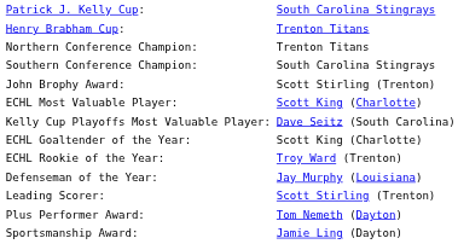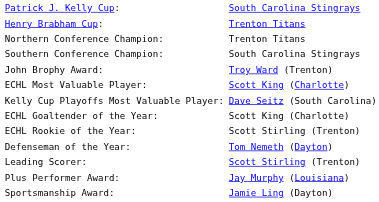 <table cellpadding="3" cellspacing="1">
 <tr>
 <td><a href='#'>Patrick J. Kelly Cup</a>:</td>
 <td><a href='#'>South Carolina Stingrays</a></td>
 </tr>
 <tr>
 <td><a href='#'>Henry Brabham Cup</a>:</td>
 <td><a href='#'>Trenton Titans</a></td>
 </tr>
 <tr>
 <td>Northern Conference Champion:</td>
 <td>Trenton Titans</td>
 </tr>
 <tr>
 <td>Southern Conference Champion:</td>
 <td>South Carolina Stingrays</td>
 </tr>
 <tr>
 <td>John Brophy Award:</td>
-<td>Scott Stirling (Trenton)</td>
+<td><a href='#'>Troy Ward</a> (Trenton)</td>
 </tr>
 <tr>
 <td>ECHL Most Valuable Player:</td>
 <td><a href='#'>Scott King</a> (<a href='#'>Charlotte</a>)</td>
 </tr>
 <tr>
 <td>Kelly Cup Playoffs Most Valuable Player:</td>
 <td><a href='#'>Dave Seitz</a> (South Carolina)</td>
 </tr>
 <tr>
 <td>ECHL Goaltender of the Year:</td>
 <td>Scott King (Charlotte)</td>
 </tr>
 <tr>
 <td>ECHL Rookie of the Year:</td>
-<td><a href='#'>Troy Ward</a> (Trenton)</td>
+<td>Scott Stirling (Trenton)</td>
 </tr>
 <tr>
 <td>Defenseman of the Year:</td>
-<td><a href='#'>Jay Murphy</a> (<a href='#'>Louisiana</a>)</td>
+<td><a href='#'>Tom Nemeth</a> (<a href='#'>Dayton</a>)</td>
 </tr>
 <tr>
 <td>Leading Scorer:</td>
 <td><a href='#'>Scott Stirling</a> (Trenton)</td>
 </tr>
 <tr>
 <td>Plus Performer Award:</td>
-<td><a href='#'>Tom Nemeth</a> (<a href='#'>Dayton</a>)</td>
+<td><a href='#'>Jay Murphy</a> (<a href='#'>Louisiana</a>)</td>
 </tr>
 <tr>
 <td>Sportsmanship Award:</td>
 <td><a href='#'>Jamie Ling</a> (Dayton)</td>
 </tr>
 <tr>
 </tr>
 </table>
